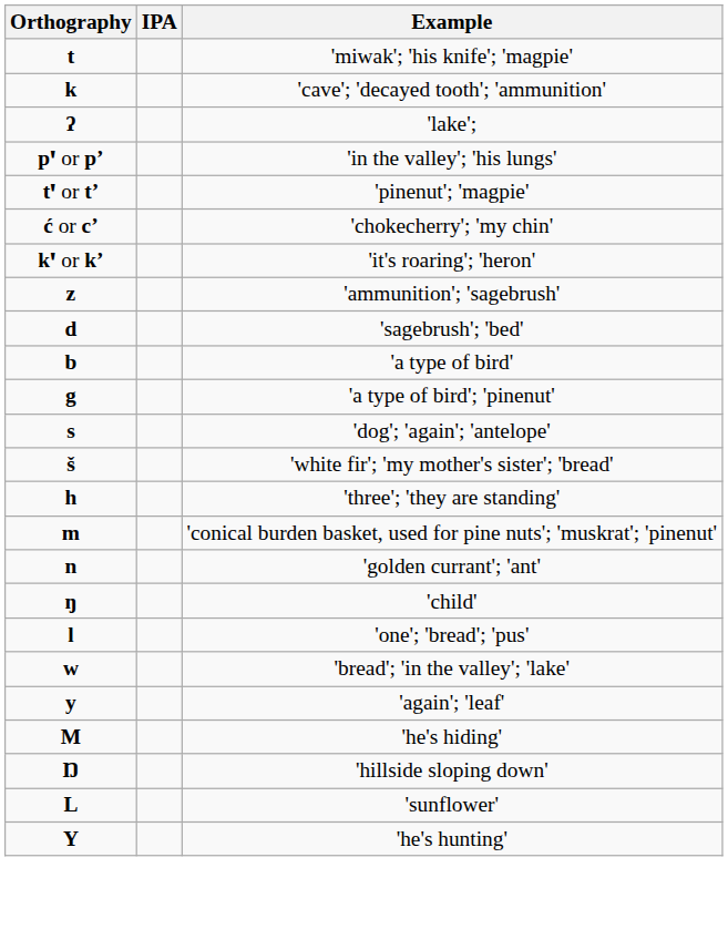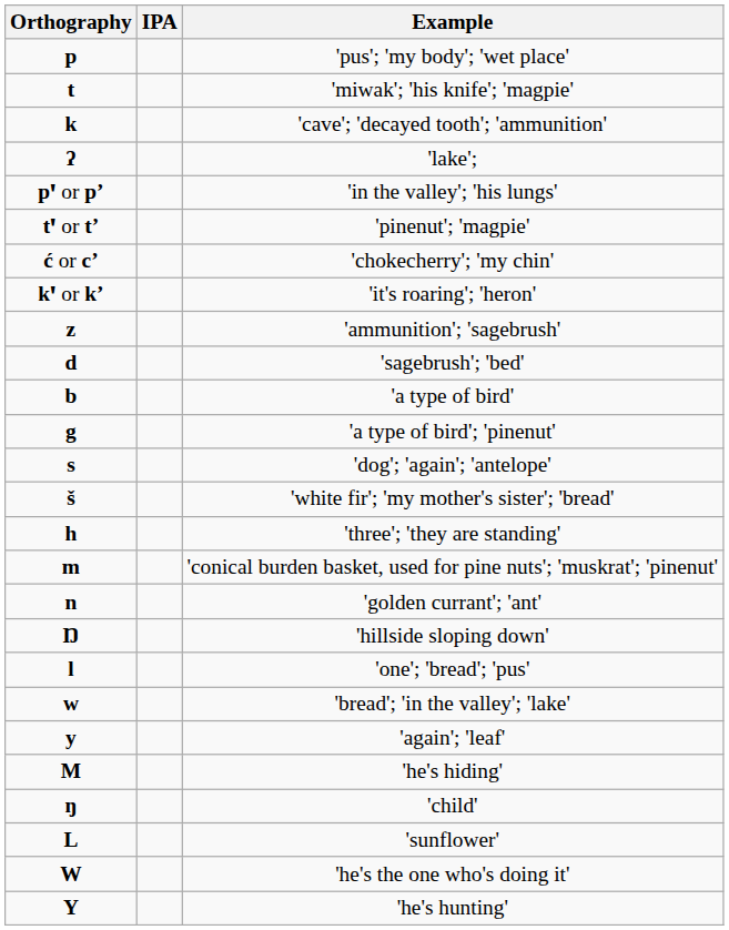 <table class="wikitable" style="text-align:center;">
 <tr>
 <th>Orthography</th>
 <th>IPA</th>
 <th>Example</th>
+</tr>
+<tr>
+<td><strong>p</strong></td>
+<td></td>
+<td> 'pus';  'my body';  'wet place'</td>
 </tr>
 <tr>
 <td><strong>t</strong></td>
 <td></td>
 <td> 'miwak';  'his knife';  'magpie'</td>
 </tr>
 <tr>
 <td><strong>k</strong></td>
 <td></td>
 <td> 'cave';  'decayed tooth';  'ammunition'</td>
 </tr>
 <tr>
 <td><strong>ʔ</strong></td>
 <td></td>
 <td> 'lake'; </td>
 </tr>
 <tr>
 <td><strong>pꞌ</strong> or <strong>pʼ</strong></td>
 <td></td>
 <td> 'in the valley';  'his lungs'</td>
 </tr>
 <tr>
 <td><strong>tꞌ</strong> or <strong>tʼ</strong></td>
 <td></td>
 <td> 'pinenut';  'magpie'</td>
 </tr>
 <tr>
 <td><strong>ć</strong> or <strong>cʼ</strong></td>
 <td></td>
 <td> 'chokecherry';  'my chin'</td>
 </tr>
 <tr>
 <td><strong>kꞌ</strong> or <strong>kʼ</strong></td>
 <td></td>
 <td> 'it's roaring';  'heron'</td>
 </tr>
 <tr>
 <td><strong>z</strong></td>
 <td></td>
 <td> 'ammunition';  'sagebrush'</td>
 </tr>
 <tr>
 <td><strong>d</strong></td>
 <td></td>
 <td> 'sagebrush';  'bed'</td>
 </tr>
 <tr>
 <td><strong>b</strong></td>
 <td></td>
 <td> 'a type of bird'</td>
 </tr>
 <tr>
 <td><strong>g</strong></td>
 <td></td>
 <td> 'a type of bird';  'pinenut'</td>
 </tr>
 <tr>
 <td><strong>s</strong></td>
 <td></td>
 <td> 'dog';  'again';  'antelope'</td>
 </tr>
 <tr>
 <td><strong>š</strong></td>
 <td></td>
 <td> 'white fir';  'my mother's sister';  'bread'</td>
 </tr>
 <tr>
 <td><strong>h</strong></td>
 <td></td>
 <td> 'three';  'they are standing'</td>
 </tr>
 <tr>
 <td><strong>m</strong></td>
 <td></td>
 <td> 'conical burden basket, used for pine nuts';  'muskrat';  'pinenut'</td>
 </tr>
 <tr>
 <td><strong>n</strong></td>
 <td></td>
 <td> 'golden currant';  'ant'</td>
 </tr>
 <tr>
-<td><strong>ŋ</strong></td>
+<td><strong>Ŋ</strong></td>
 <td></td>
-<td> 'child'</td>
+<td> 'hillside sloping down'</td>
 </tr>
 <tr>
 <td><strong>l</strong></td>
 <td></td>
 <td> 'one';  'bread';  'pus'</td>
 </tr>
 <tr>
 <td><strong>w</strong></td>
 <td></td>
 <td> 'bread';  'in the valley';  'lake'</td>
 </tr>
 <tr>
 <td><strong>y</strong></td>
 <td></td>
 <td> 'again';  'leaf'</td>
 </tr>
 <tr>
 <td><strong>M</strong></td>
 <td></td>
 <td> 'he's hiding'</td>
 </tr>
 <tr>
-<td><strong>Ŋ</strong></td>
+<td><strong>ŋ</strong></td>
 <td></td>
-<td> 'hillside sloping down'</td>
+<td> 'child'</td>
 </tr>
 <tr>
 <td><strong>L</strong></td>
 <td></td>
 <td> 'sunflower'</td>
 </tr>
 <tr>
+<td><strong>W</strong></td>
+<td></td>
+<td> 'he's the one who's doing it'</td>
+</tr>
+<tr>
 <td><strong>Y</strong></td>
 <td></td>
 <td> 'he's hunting'</td>
 </tr>
 </table>
